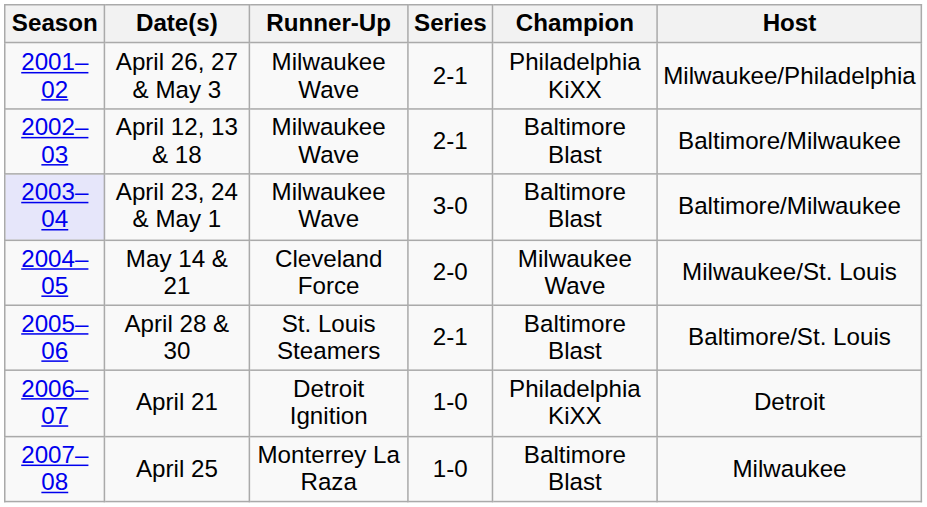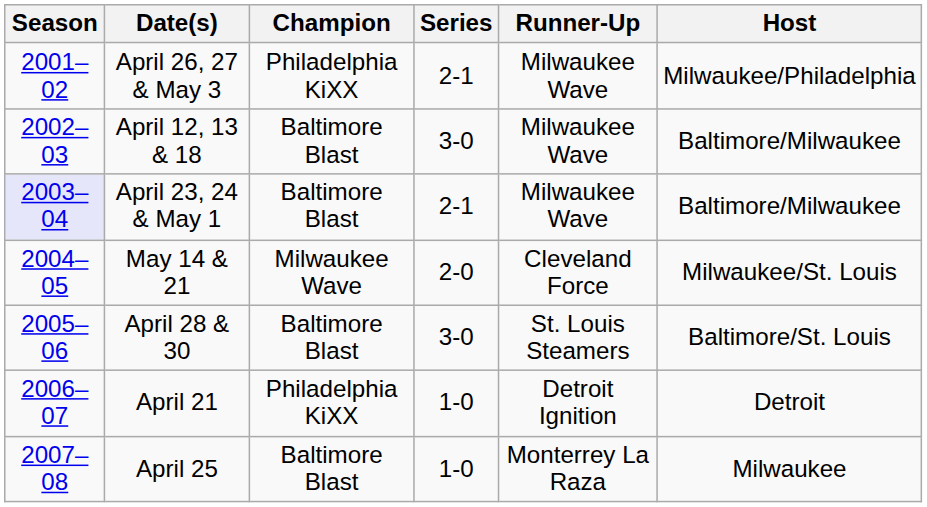 <table class="wikitable">
 <tr>
 <th>Season</th>
 <th>Date(s)</th>
+<th>Champion</th>
+<th>Series</th>
 <th>Runner-Up</th>
-<th>Series</th>
-<th>Champion</th>
 <th>Host</th>
 </tr>
 <tr style="text-align: center;">
 <td><a href='#'>2001–02</a></td>
 <td>April 26, 27 & May 3</td>
+<td>Philadelphia KiXX</td>
+<td>2-1</td>
 <td>Milwaukee Wave</td>
-<td>2-1</td>
-<td>Philadelphia KiXX</td>
 <td>Milwaukee/Philadelphia</td>
 </tr>
 <tr style="text-align: center;">
 <td><a href='#'>2002–03</a></td>
 <td>April 12, 13 & 18</td>
+<td>Baltimore Blast</td>
+<td>3-0</td>
 <td>Milwaukee Wave</td>
-<td>2-1</td>
-<td>Baltimore Blast</td>
 <td>Baltimore/Milwaukee</td>
 </tr>
 <tr style="text-align: center;">
 <td style="background: lavender;"><a href='#'>2003–04</a></td>
 <td>April 23, 24 & May 1</td>
+<td>Baltimore Blast</td>
+<td>2-1</td>
 <td>Milwaukee Wave</td>
-<td>3-0</td>
-<td>Baltimore Blast</td>
 <td>Baltimore/Milwaukee</td>
 </tr>
 <tr style="text-align: center;">
 <td><a href='#'>2004–05</a></td>
 <td>May 14 & 21</td>
+<td>Milwaukee Wave</td>
+<td>2-0</td>
 <td>Cleveland Force</td>
-<td>2-0</td>
-<td>Milwaukee Wave</td>
 <td>Milwaukee/St. Louis</td>
 </tr>
 <tr style="text-align: center;">
 <td><a href='#'>2005–06</a></td>
 <td>April 28 & 30</td>
+<td>Baltimore Blast</td>
+<td>3-0</td>
 <td>St. Louis Steamers</td>
-<td>2-1</td>
-<td>Baltimore Blast</td>
 <td>Baltimore/St. Louis</td>
 </tr>
 <tr style="text-align: center;">
 <td><a href='#'>2006–07</a></td>
 <td>April 21</td>
+<td>Philadelphia KiXX</td>
+<td>1-0</td>
 <td>Detroit Ignition</td>
-<td>1-0</td>
-<td>Philadelphia KiXX</td>
 <td>Detroit</td>
 </tr>
 <tr style="text-align: center;">
 <td><a href='#'>2007–08</a></td>
 <td>April 25</td>
+<td>Baltimore Blast</td>
+<td>1-0</td>
 <td>Monterrey La Raza</td>
-<td>1-0</td>
-<td>Baltimore Blast</td>
 <td>Milwaukee</td>
 </tr>
 </table>
